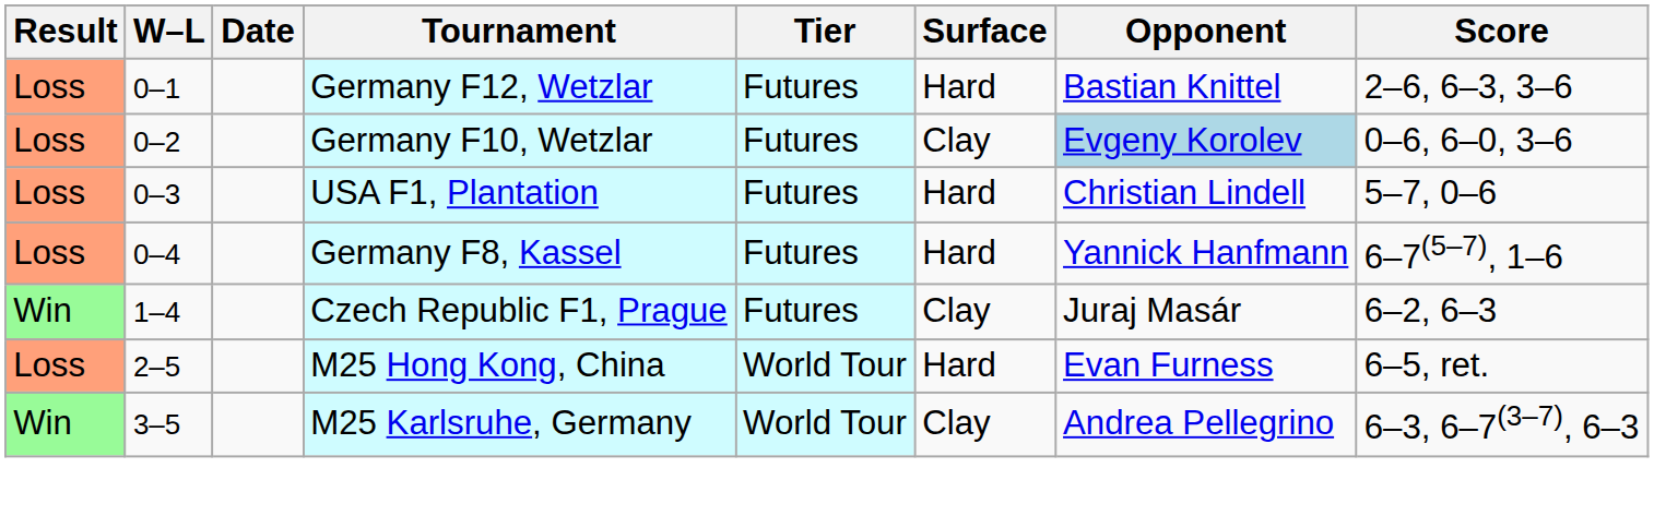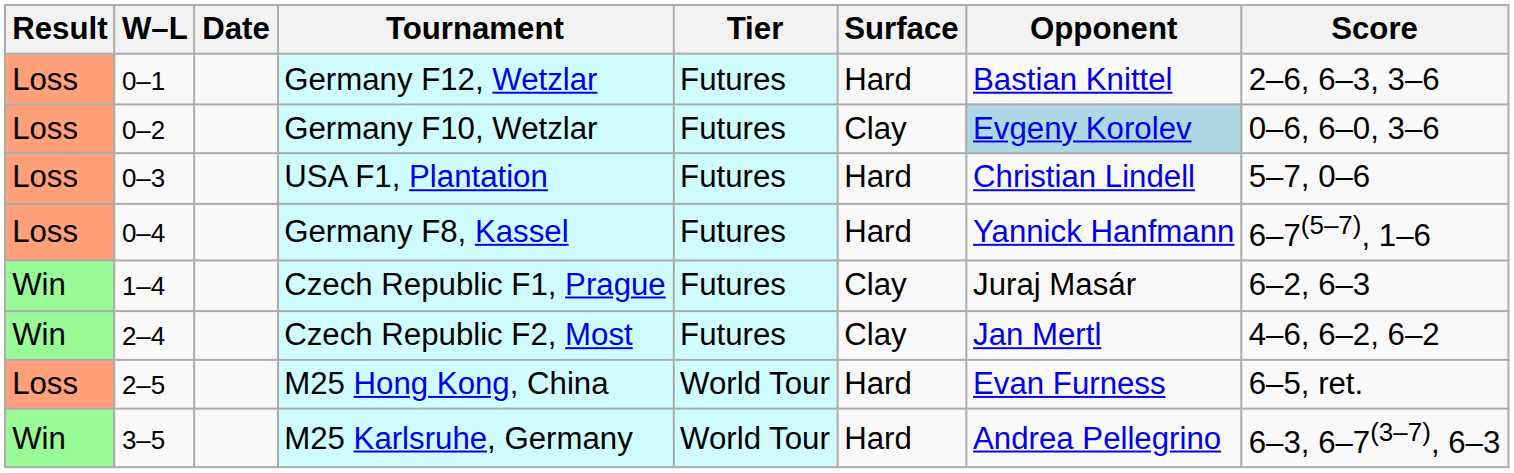 <table class="sortable wikitable">
 <tr>
 <th>Result</th>
 <th class="unsortable">W–L</th>
 <th>Date</th>
 <th>Tournament</th>
 <th>Tier</th>
 <th>Surface</th>
 <th>Opponent</th>
 <th class="unsortable">Score</th>
 </tr>
 <tr>
 <td style="background:#ffa07a;">Loss</td>
 <td><small>0–1</small></td>
 <td></td>
 <td style="background:#cffcff;">Germany F12, <a href='#'>Wetzlar</a></td>
 <td style="background:#cffcff;">Futures</td>
 <td>Hard</td>
 <td> <a href='#'>Bastian Knittel</a></td>
 <td>2–6, 6–3, 3–6</td>
 </tr>
 <tr>
 <td style="background:#ffa07a;">Loss</td>
 <td><small>0–2</small></td>
 <td></td>
 <td style="background:#cffcff;">Germany F10, Wetzlar</td>
 <td style="background:#cffcff;">Futures</td>
 <td>Clay</td>
 <td style="background: lightblue;"> <a href='#'>Evgeny Korolev</a></td>
 <td>0–6, 6–0, 3–6</td>
 </tr>
 <tr>
 <td style="background:#ffa07a;">Loss</td>
 <td><small>0–3</small></td>
 <td></td>
 <td style="background:#cffcff;">USA F1, <a href='#'>Plantation</a></td>
 <td style="background:#cffcff;">Futures</td>
 <td>Hard</td>
 <td> <a href='#'>Christian Lindell</a></td>
 <td>5–7, 0–6</td>
 </tr>
 <tr>
 <td style="background:#ffa07a;">Loss</td>
 <td><small>0–4</small></td>
 <td></td>
 <td style="background:#cffcff;">Germany F8, <a href='#'>Kassel</a></td>
 <td style="background:#cffcff;">Futures</td>
 <td>Hard</td>
 <td> <a href='#'>Yannick Hanfmann</a></td>
 <td>6–7<sup>(5–7)</sup>, 1–6</td>
 </tr>
 <tr>
 <td style="background:#98fb98;">Win</td>
 <td><small>1–4</small></td>
 <td></td>
 <td style="background:#cffcff;">Czech Republic F1, <a href='#'>Prague</a></td>
 <td style="background:#cffcff;">Futures</td>
 <td>Clay</td>
 <td> Juraj Masár</td>
 <td>6–2, 6–3</td>
 </tr>
 <tr>
+<td style="background:#98fb98;">Win</td>
+<td><small>2–4</small></td>
+<td></td>
+<td style="background:#cffcff;">Czech Republic F2, <a href='#'>Most</a></td>
+<td style="background:#cffcff;">Futures</td>
+<td>Clay</td>
+<td> <a href='#'>Jan Mertl</a></td>
+<td>4–6, 6–2, 6–2</td>
+</tr>
+<tr>
 <td style="background:#ffa07a;">Loss</td>
 <td><small>2–5</small></td>
 <td></td>
 <td style="background:#cffcff;">M25 <a href='#'>Hong Kong</a>, China</td>
 <td style="background:#cffcff;">World Tour</td>
 <td>Hard</td>
 <td> <a href='#'>Evan Furness</a></td>
 <td>6–5, ret.</td>
 </tr>
 <tr>
 <td style="background:#98fb98;">Win</td>
 <td><small>3–5</small></td>
 <td></td>
 <td style="background:#cffcff;">M25 <a href='#'>Karlsruhe</a>, Germany</td>
 <td style="background:#cffcff;">World Tour</td>
-<td>Clay</td>
+<td>Hard</td>
 <td> <a href='#'>Andrea Pellegrino</a></td>
 <td>6–3, 6–7<sup>(3–7)</sup>, 6–3</td>
 </tr>
 </table>
